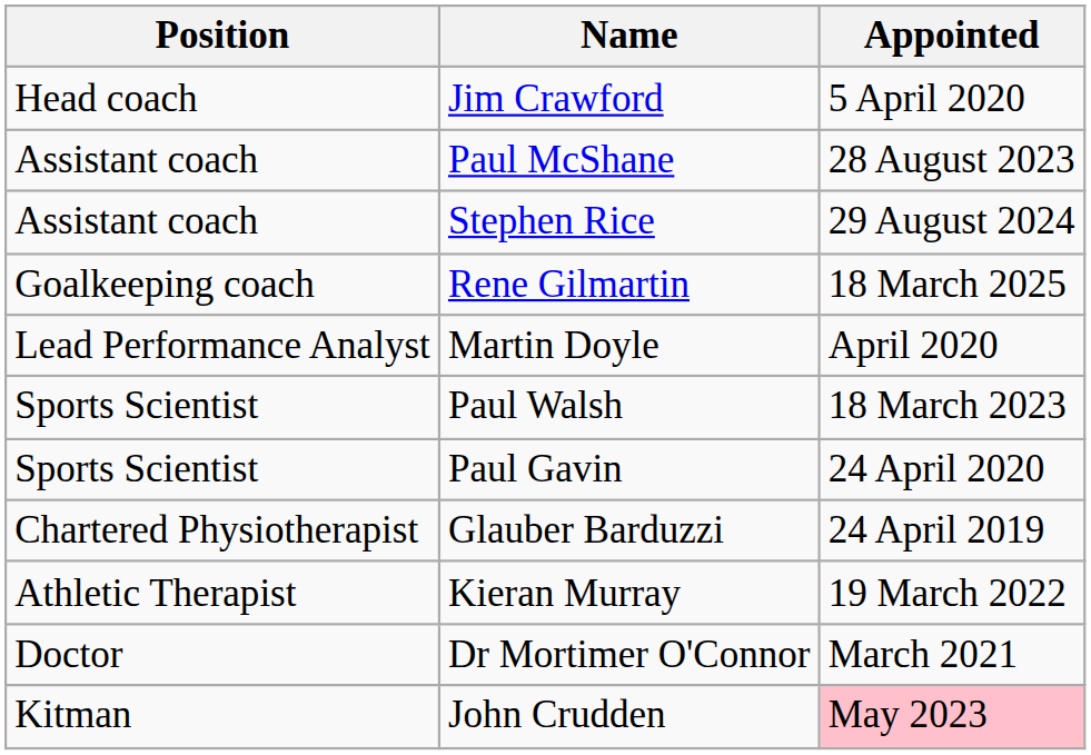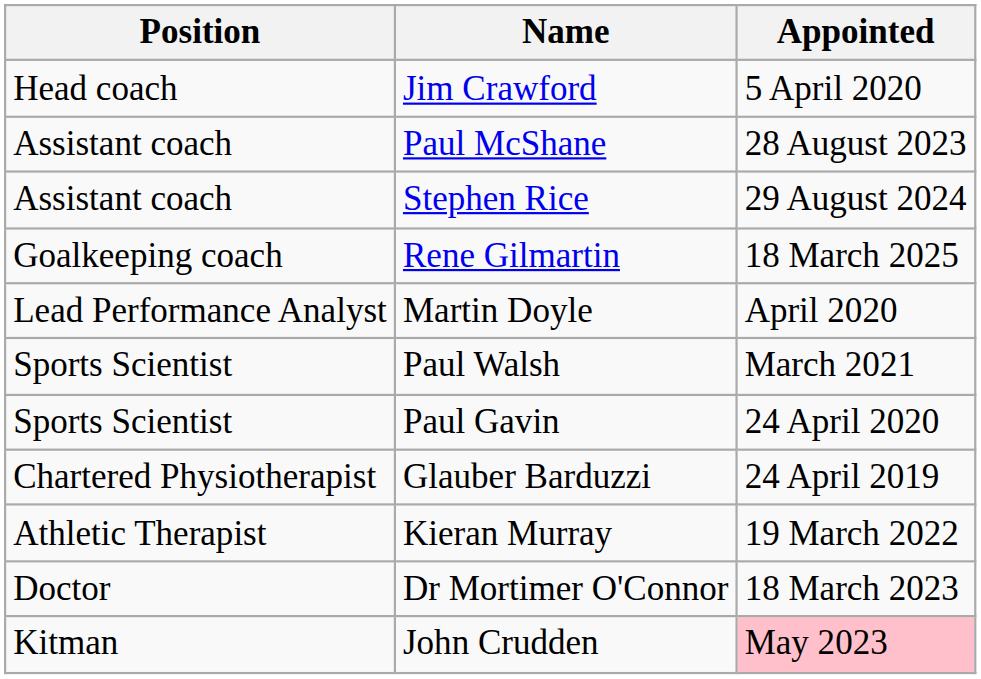 <table class="wikitable" style="text-align: left">
 <tr>
 <th>Position</th>
 <th>Name</th>
 <th>Appointed</th>
 </tr>
 <tr>
 <td>Head coach</td>
 <td> <a href='#'>Jim Crawford</a></td>
 <td>5 April 2020</td>
 </tr>
 <tr>
 <td>Assistant coach</td>
 <td> <a href='#'>Paul McShane</a></td>
 <td>28 August 2023</td>
 </tr>
 <tr>
 <td>Assistant coach</td>
 <td> <a href='#'>Stephen Rice</a></td>
 <td>29 August 2024</td>
 </tr>
 <tr>
 <td>Goalkeeping coach</td>
 <td> <a href='#'>Rene Gilmartin</a></td>
 <td>18 March 2025</td>
 </tr>
 <tr>
 <td>Lead Performance Analyst</td>
 <td> Martin Doyle</td>
 <td>April 2020</td>
 </tr>
 <tr>
 <td>Sports Scientist</td>
 <td> Paul Walsh</td>
-<td>18 March 2023</td>
+<td>March 2021</td>
 </tr>
 <tr>
 <td>Sports Scientist</td>
 <td> Paul Gavin</td>
 <td>24 April 2020</td>
 </tr>
 <tr>
 <td>Chartered Physiotherapist</td>
 <td> Glauber Barduzzi</td>
 <td>24 April 2019</td>
 </tr>
 <tr>
 <td>Athletic Therapist</td>
 <td> Kieran Murray</td>
 <td>19 March 2022</td>
 </tr>
 <tr>
 <td>Doctor</td>
 <td> Dr Mortimer O'Connor</td>
-<td>March 2021</td>
+<td>18 March 2023</td>
 </tr>
 <tr>
 <td>Kitman</td>
 <td> John Crudden</td>
 <td style="background: pink;">May 2023</td>
 </tr>
 </table>
